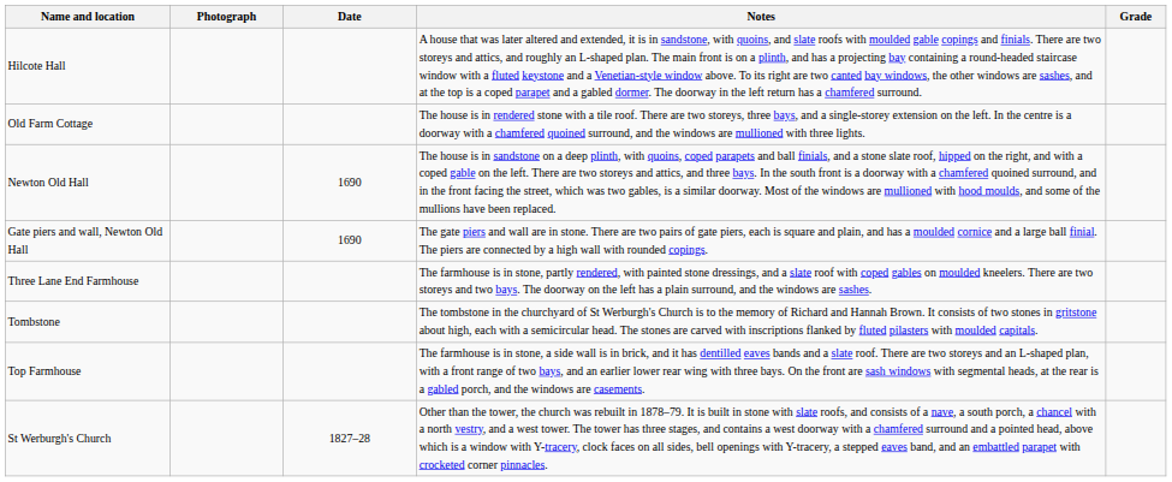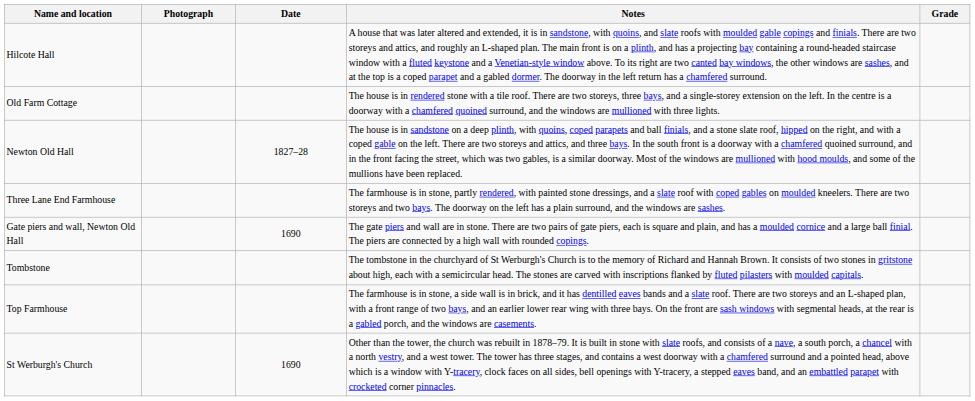 <table class="wikitable sortable plainrowheaders" style="width:100%; border:0; text-align:left; line-height:150%;">
 <tr>
 <th scope="col"  style="width:150px">Name and location</th>
 <th scope="col"  style="width:100px" class="unsortable">Photograph</th>
 <th scope="col"  style="width:120px">Date</th>
 <th scope="col"  style="width:650px" class="unsortable">Notes</th>
 <th scope="col"  style="width:50px">Grade</th>
 </tr>
 <tr>
 <td>Hilcote Hall<br><small></small></td>
 <td></td>
 <td align="center"></td>
 <td>A house that was later altered and extended, it is in <a href='#'>sandstone</a>, with <a href='#'>quoins</a>, and <a href='#'>slate</a> roofs with <a href='#'>moulded</a> <a href='#'>gable</a> <a href='#'>copings</a> and <a href='#'>finials</a>.  There are two storeys and attics, and roughly an L-shaped plan.  The main front is on a <a href='#'>plinth</a>, and has a projecting <a href='#'>bay</a> containing a round-headed staircase window with a <a href='#'>fluted</a> <a href='#'>keystone</a> and a <a href='#'>Venetian-style window</a> above.  To its right are two <a href='#'>canted</a> <a href='#'>bay windows</a>, the other windows are <a href='#'>sashes</a>, and at the top is a coped <a href='#'>parapet</a> and a gabled <a href='#'>dormer</a>.  The doorway in the left return has a <a href='#'>chamfered</a> surround.</td>
 <td align="center" ></td>
 </tr>
 <tr>
 <td>Old Farm Cottage<br><small></small></td>
 <td></td>
 <td align="center"></td>
 <td>The house is in <a href='#'>rendered</a> stone with a tile roof.  There are two storeys, three <a href='#'>bays</a>, and a single-storey extension on the left.  In the centre is a doorway with a <a href='#'>chamfered</a> <a href='#'>quoined</a> surround, and the windows are <a href='#'>mullioned</a> with three lights.</td>
 <td align="center" ></td>
 </tr>
 <tr>
 <td>Newton Old Hall<br><small></small></td>
 <td></td>
-<td align="center">1690</td>
+<td align="center">1827–28</td>
 <td>The house is in <a href='#'>sandstone</a> on a deep <a href='#'>plinth</a>, with <a href='#'>quoins</a>, <a href='#'>coped</a> <a href='#'>parapets</a> and ball <a href='#'>finials</a>, and a stone slate roof, <a href='#'>hipped</a> on the right, and with a coped <a href='#'>gable</a> on the left.  There are two storeys and attics, and three <a href='#'>bays</a>.  In the south front is a doorway with a <a href='#'>chamfered</a> quoined surround, and in the front facing the street, which was two gables, is a similar doorway.  Most of the windows are <a href='#'>mullioned</a> with <a href='#'>hood moulds</a>, and some of the mullions have been replaced.</td>
+<td align="center" ></td>
+</tr>
+<tr>
+<td>Three Lane End Farmhouse<br><small></small></td>
+<td></td>
+<td align="center"></td>
+<td>The farmhouse is in stone, partly <a href='#'>rendered</a>, with painted stone dressings, and a <a href='#'>slate</a> roof with <a href='#'>coped</a> <a href='#'>gables</a> on <a href='#'>moulded</a> kneelers.  There are two storeys and two <a href='#'>bays</a>.  The doorway on the left has a plain surround, and the windows are <a href='#'>sashes</a>.</td>
 <td align="center" ></td>
 </tr>
 <tr>
 <td>Gate piers and wall, Newton Old Hall<br><small></small></td>
 <td></td>
 <td align="center">1690</td>
 <td>The gate <a href='#'>piers</a> and wall are in stone.  There are two pairs of gate piers, each is square and plain, and has a <a href='#'>moulded</a> <a href='#'>cornice</a> and a large ball <a href='#'>finial</a>.  The piers are connected by a high wall with rounded <a href='#'>copings</a>.</td>
-<td align="center" ></td>
-</tr>
-<tr>
-<td>Three Lane End Farmhouse<br><small></small></td>
-<td></td>
-<td align="center"></td>
-<td>The farmhouse is in stone, partly <a href='#'>rendered</a>, with painted stone dressings, and a <a href='#'>slate</a> roof with <a href='#'>coped</a> <a href='#'>gables</a> on <a href='#'>moulded</a> kneelers.  There are two storeys and two <a href='#'>bays</a>.  The doorway on the left has a plain surround, and the windows are <a href='#'>sashes</a>.</td>
 <td align="center" ></td>
 </tr>
 <tr>
 <td>Tombstone<br><small></small></td>
 <td></td>
 <td align="center"></td>
 <td>The tombstone in the churchyard of St Werburgh's Church is to the memory of Richard and Hannah Brown.  It consists of two stones in <a href='#'>gritstone</a> about  high, each with a semicircular head.  The stones are carved with inscriptions flanked by <a href='#'>fluted</a> <a href='#'>pilasters</a> with <a href='#'>moulded</a> <a href='#'>capitals</a>.</td>
 <td align="center" ></td>
 </tr>
 <tr>
 <td>Top Farmhouse<br><small></small></td>
 <td></td>
 <td align="center"></td>
 <td>The farmhouse is in stone, a side wall is in brick, and it has <a href='#'>dentilled</a> <a href='#'>eaves</a> bands and a <a href='#'>slate</a> roof.  There are two storeys and an L-shaped plan, with a front range of two <a href='#'>bays</a>, and an earlier lower rear wing with three bays.  On the front are <a href='#'>sash windows</a> with segmental heads, at the rear is a <a href='#'>gabled</a> porch, and the windows are <a href='#'>casements</a>.</td>
 <td align="center" ></td>
 </tr>
 <tr>
 <td>St Werburgh's Church<br><small></small></td>
 <td></td>
-<td align="center">1827–28</td>
+<td align="center">1690</td>
 <td>Other than the tower, the church was rebuilt in 1878–79.  It is built in stone with <a href='#'>slate</a> roofs, and consists of a <a href='#'>nave</a>, a south porch, a <a href='#'>chancel</a> with a north <a href='#'>vestry</a>, and a west tower.  The tower has three stages, and contains a west doorway with a <a href='#'>chamfered</a> surround and a pointed head, above which is a window with Y-<a href='#'>tracery</a>, clock faces on all sides, bell openings with Y-tracery, a stepped <a href='#'>eaves</a> band, and an <a href='#'>embattled</a> <a href='#'>parapet</a> with <a href='#'>crocketed</a> corner <a href='#'>pinnacles</a>.</td>
 <td align="center" ></td>
 </tr>
 <tr>
 </tr>
 </table>
